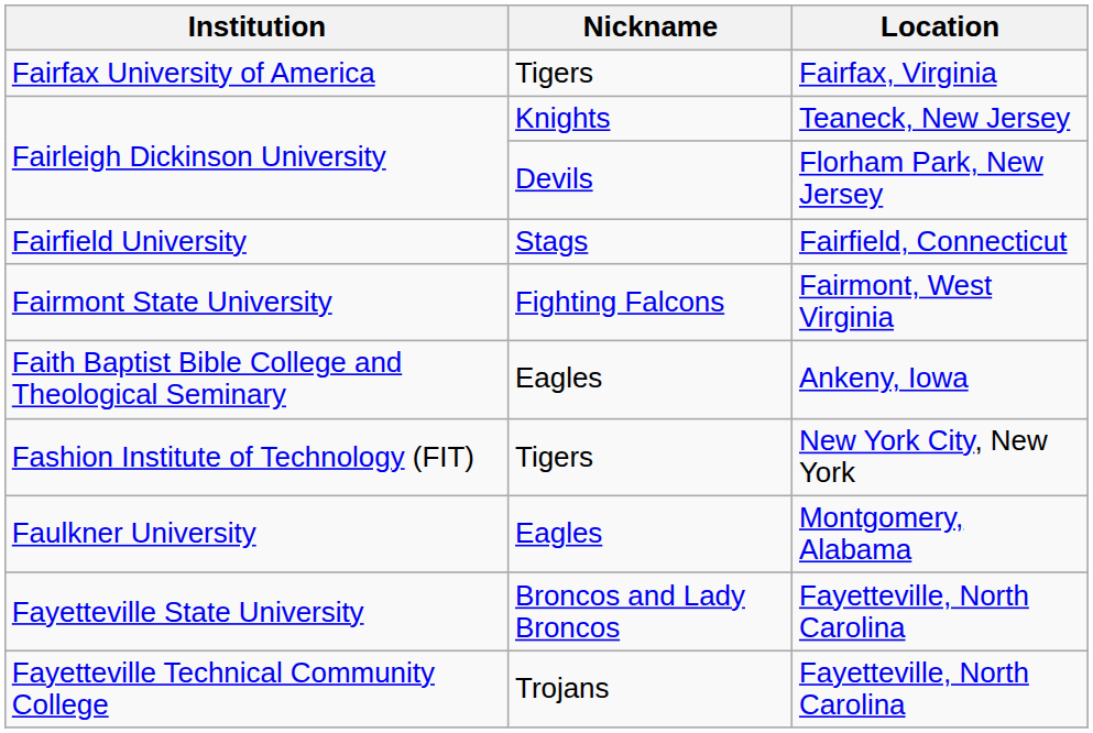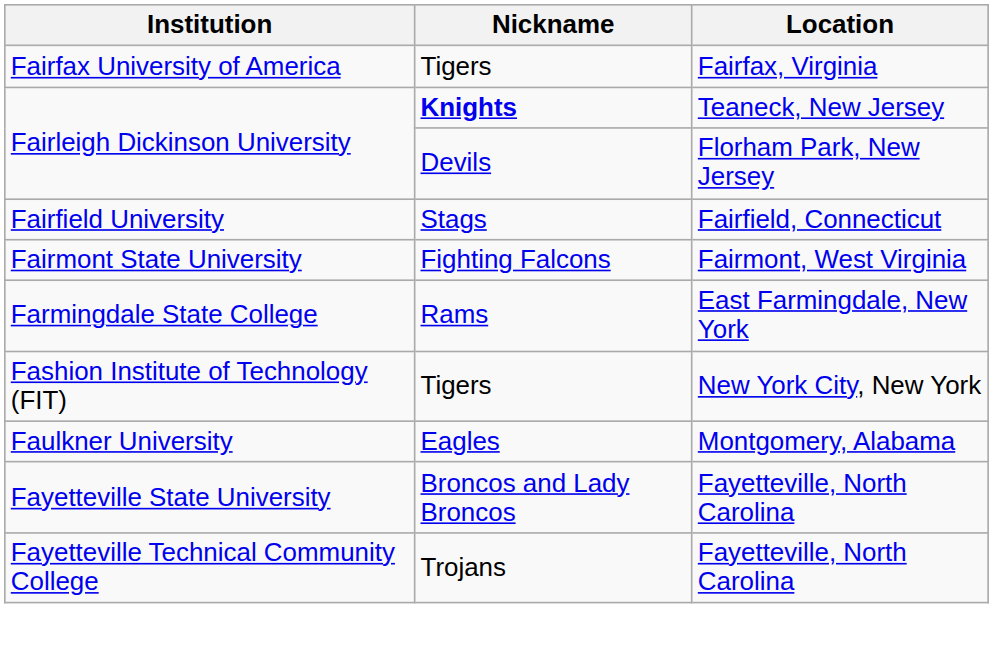 <table class="wikitable">
 <tr>
 <th>Institution</th>
 <th>Nickname</th>
 <th>Location</th>
 </tr>
 <tr>
 <td><a href='#'>Fairfax University of America</a></td>
 <td>Tigers</td>
 <td><a href='#'>Fairfax, Virginia</a></td>
 </tr>
 <tr>
 <td rowspan="2"><a href='#'>Fairleigh Dickinson University</a></td>
-<td><a href='#'>Knights</a></td>
+<td><strong><a href='#'>Knights</a></strong></td>
 <td><a href='#'>Teaneck, New Jersey</a></td>
 </tr>
 <tr>
 <td><a href='#'>Devils</a></td>
 <td><a href='#'>Florham Park, New Jersey</a></td>
 </tr>
 <tr>
 <td><a href='#'>Fairfield University</a></td>
 <td><a href='#'>Stags</a></td>
 <td><a href='#'>Fairfield, Connecticut</a></td>
 </tr>
 <tr>
 <td><a href='#'>Fairmont State University</a></td>
 <td><a href='#'>Fighting Falcons</a></td>
 <td><a href='#'>Fairmont, West Virginia</a></td>
 </tr>
 <tr>
-<td><a href='#'>Faith Baptist Bible College and Theological Seminary</a></td>
-<td>Eagles</td>
-<td><a href='#'>Ankeny, Iowa</a></td>
+<td><a href='#'>Farmingdale State College</a></td>
+<td><a href='#'>Rams</a></td>
+<td><a href='#'>East Farmingdale, New York</a></td>
 </tr>
 <tr>
 <td><a href='#'>Fashion Institute of Technology</a> (FIT)</td>
 <td>Tigers</td>
 <td><a href='#'>New York City</a>, New York</td>
 </tr>
 <tr>
 <td><a href='#'>Faulkner University</a></td>
 <td><a href='#'>Eagles</a></td>
 <td><a href='#'>Montgomery, Alabama</a></td>
 </tr>
 <tr>
 <td><a href='#'>Fayetteville State University</a></td>
 <td><a href='#'>Broncos and Lady Broncos</a></td>
 <td><a href='#'>Fayetteville, North Carolina</a></td>
 </tr>
 <tr>
 <td><a href='#'>Fayetteville Technical Community College</a></td>
 <td>Trojans</td>
 <td><a href='#'>Fayetteville, North Carolina</a></td>
 </tr>
 </table>
